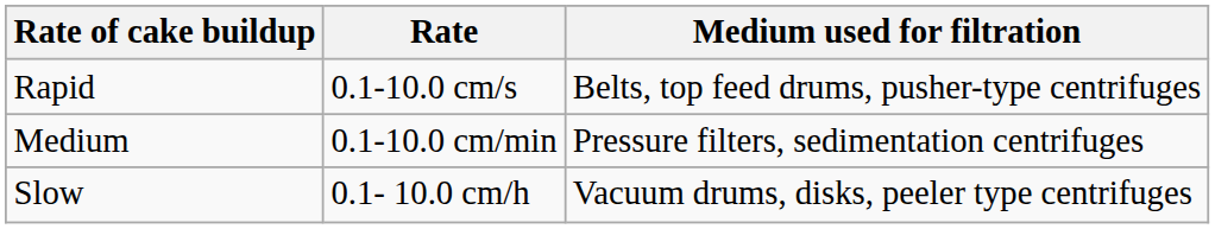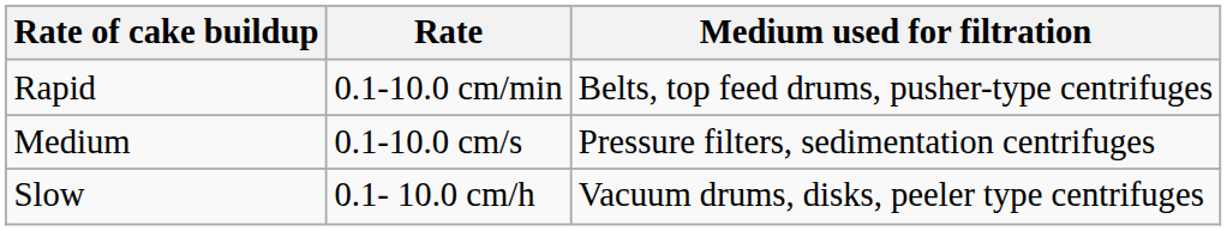 <table class="wikitable">
 <tr>
 <th>Rate of cake buildup</th>
 <th>Rate</th>
 <th>Medium used for filtration</th>
 </tr>
 <tr>
 <td>Rapid</td>
-<td>0.1-10.0 cm/s</td>
+<td>0.1-10.0 cm/min</td>
 <td>Belts, top feed drums, pusher-type centrifuges</td>
 </tr>
 <tr>
 <td>Medium</td>
-<td>0.1-10.0 cm/min</td>
+<td>0.1-10.0 cm/s</td>
 <td>Pressure filters, sedimentation centrifuges</td>
 </tr>
 <tr>
 <td>Slow</td>
 <td>0.1- 10.0 cm/h</td>
 <td>Vacuum drums, disks, peeler type centrifuges</td>
 </tr>
 </table>
